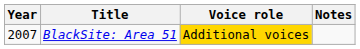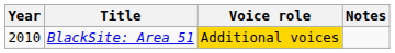 <table class="wikitable">
 <tr>
 <th>Year</th>
 <th>Title</th>
 <th>Voice role</th>
 <th>Notes</th>
 </tr>
 <tr>
-<td>2007</td>
+<td>2010</td>
 <td><em><a href='#'>BlackSite: Area 51</a></em></td>
 <td style="background: gold;">Additional voices</td>
 <td></td>
 </tr>
 </table>
